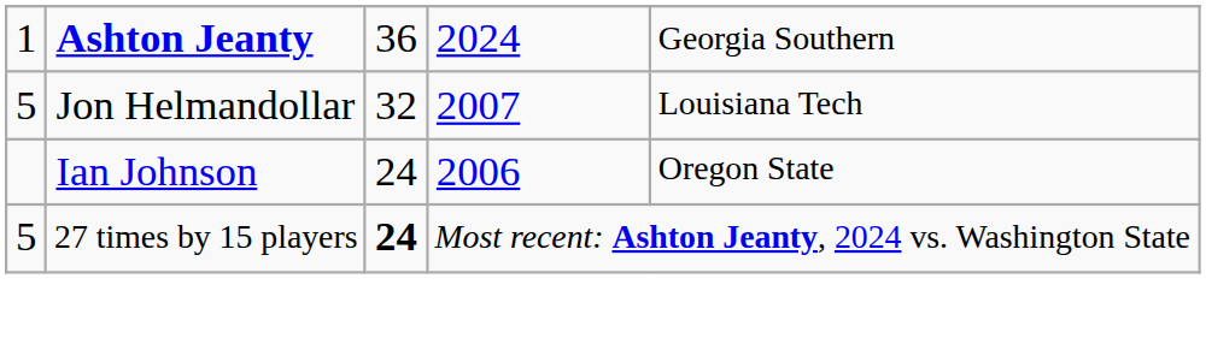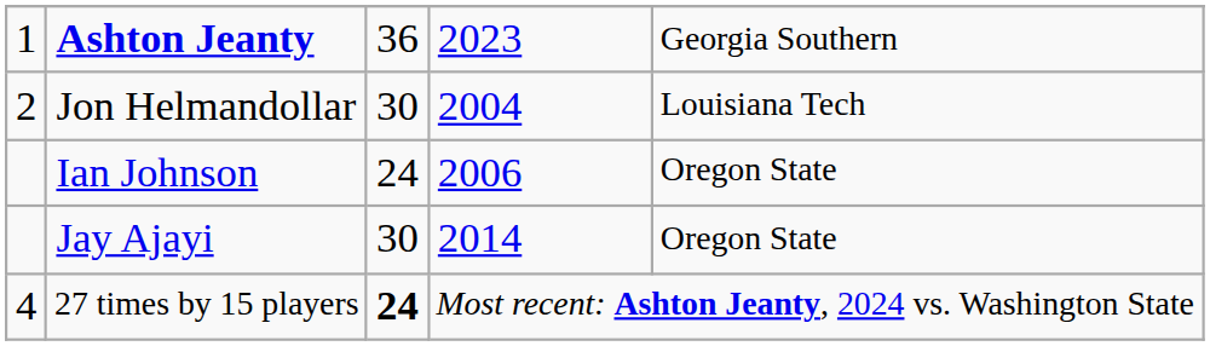 <table class="wikitable">
 <tr>
 </tr>
 <tr>
 <td>1</td>
 <td><strong><a href='#'>Ashton Jeanty</a></strong></td>
 <td><abbr>36</abbr></td>
-<td><a href='#'>2024</a></td>
+<td><a href='#'>2023</a></td>
 <td style="font-size:80%;">Georgia Southern</td>
 </tr>
 <tr>
-<td>5</td>
+<td>2</td>
 <td>Jon Helmandollar</td>
-<td><abbr>32</abbr></td>
-<td><a href='#'>2007</a></td>
+<td><abbr>30</abbr></td>
+<td><a href='#'>2004</a></td>
 <td style="font-size:80%;">Louisiana Tech</td>
 </tr>
 <tr>
 <td></td>
 <td><a href='#'>Ian Johnson</a></td>
 <td><abbr>24</abbr></td>
 <td><a href='#'>2006</a></td>
 <td style="font-size:80%;">Oregon State</td>
 </tr>
 <tr>
-<td>5</td>
+<td></td>
+<td><a href='#'>Jay Ajayi</a></td>
+<td><abbr>30</abbr></td>
+<td><a href='#'>2014</a></td>
+<td style="font-size:80%;">Oregon State</td>
+</tr>
+<tr>
+<td>4</td>
 <td style="font-size:80%;">27 times by 15 players</td>
 <td><strong>24</strong></td>
 <td colspan=2 style="font-size:80%;"><em>Most recent:</em> <strong><a href='#'>Ashton Jeanty</a></strong>, <a href='#'>2024</a> vs. Washington State</td>
 </tr>
 </table>
